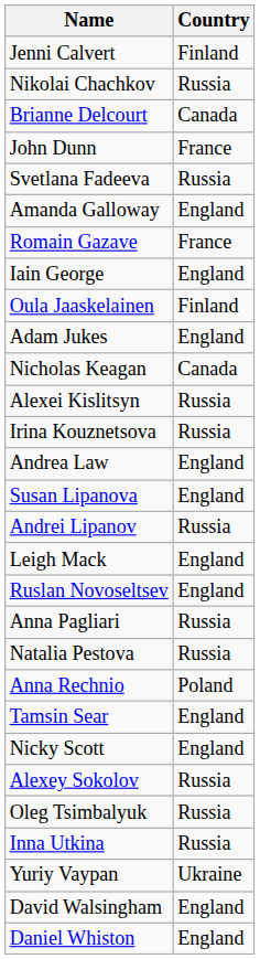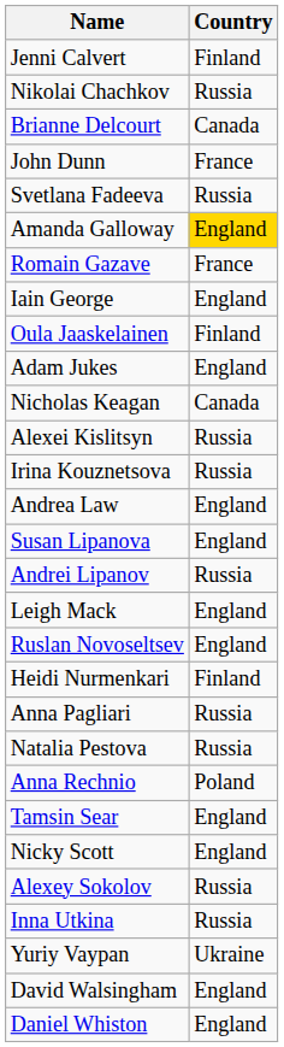 <table class="wikitable">
 <tr>
 <th>Name</th>
 <th>Country</th>
 </tr>
 <tr>
 <td>Jenni Calvert</td>
 <td>Finland</td>
 </tr>
 <tr>
 <td>Nikolai Chachkov</td>
 <td>Russia</td>
 </tr>
 <tr>
 <td><a href='#'>Brianne Delcourt</a></td>
 <td>Canada</td>
 </tr>
 <tr>
 <td>John Dunn</td>
 <td>France</td>
 </tr>
 <tr>
 <td>Svetlana Fadeeva</td>
 <td>Russia</td>
 </tr>
 <tr>
 <td>Amanda Galloway</td>
-<td>England</td>
+<td style="background: gold;">England</td>
 </tr>
 <tr>
 <td><a href='#'>Romain Gazave</a></td>
 <td>France</td>
 </tr>
 <tr>
 <td>Iain George</td>
 <td>England</td>
 </tr>
 <tr>
 <td><a href='#'>Oula Jaaskelainen</a></td>
 <td>Finland</td>
 </tr>
 <tr>
 <td>Adam Jukes</td>
 <td>England</td>
 </tr>
 <tr>
 <td>Nicholas Keagan</td>
 <td>Canada</td>
 </tr>
 <tr>
 <td>Alexei Kislitsyn</td>
 <td>Russia</td>
 </tr>
 <tr>
 <td>Irina Kouznetsova</td>
 <td>Russia</td>
 </tr>
 <tr>
 <td>Andrea Law</td>
 <td>England</td>
 </tr>
 <tr>
 <td><a href='#'>Susan Lipanova</a></td>
 <td>England</td>
 </tr>
 <tr>
 <td><a href='#'>Andrei Lipanov</a></td>
 <td>Russia</td>
 </tr>
 <tr>
 <td>Leigh Mack</td>
 <td>England</td>
 </tr>
 <tr>
 <td><a href='#'>Ruslan Novoseltsev</a></td>
 <td>England</td>
 </tr>
 <tr>
+<td>Heidi Nurmenkari</td>
+<td>Finland</td>
+</tr>
+<tr>
 <td>Anna Pagliari</td>
 <td>Russia</td>
 </tr>
 <tr>
 <td>Natalia Pestova</td>
 <td>Russia</td>
 </tr>
 <tr>
 <td><a href='#'>Anna Rechnio</a></td>
 <td>Poland</td>
 </tr>
 <tr>
 <td><a href='#'>Tamsin Sear</a></td>
 <td>England</td>
 </tr>
 <tr>
 <td>Nicky Scott</td>
 <td>England</td>
 </tr>
 <tr>
 <td><a href='#'>Alexey Sokolov</a></td>
 <td>Russia</td>
 </tr>
 <tr>
-<td>Oleg Tsimbalyuk</td>
-<td>Russia</td>
-</tr>
-<tr>
 <td><a href='#'>Inna Utkina</a></td>
 <td>Russia</td>
 </tr>
 <tr>
 <td>Yuriy Vaypan</td>
 <td>Ukraine</td>
 </tr>
 <tr>
 <td>David Walsingham</td>
 <td>England</td>
 </tr>
 <tr>
 <td><a href='#'>Daniel Whiston</a></td>
 <td>England</td>
 </tr>
 </table>
